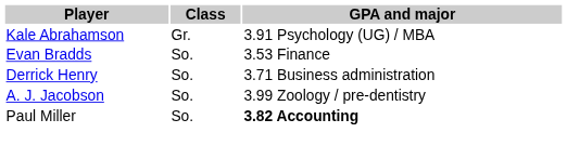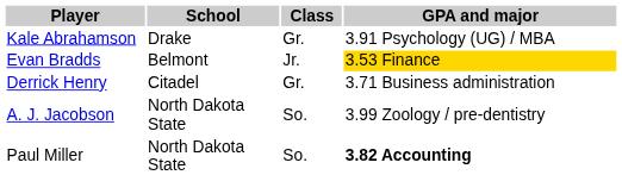 <table style="width:600px" "border:'1' 'solid' 'gray' ">
 <tr>
 <th style="background:#ccc; width:23%;">Player</th>
+<th style="background:#ccc; width:22%;">School</th>
 <th style="background:#ccc; width:10%;">Class</th>
 <th style="background:#ccc; width:45%;">GPA and major</th>
 </tr>
 <tr>
 <td><a href='#'>Kale Abrahamson</a></td>
+<td>Drake</td>
 <td>Gr.</td>
 <td>3.91 Psychology (UG) / MBA</td>
 </tr>
 <tr>
 <td><a href='#'>Evan Bradds</a></td>
-<td>So.</td>
-<td>3.53 Finance</td>
+<td>Belmont</td>
+<td>Jr.</td>
+<td style="background: gold;">3.53 Finance</td>
 </tr>
 <tr>
 <td><a href='#'>Derrick Henry</a></td>
-<td>So.</td>
+<td>Citadel</td>
+<td>Gr.</td>
 <td>3.71 Business administration</td>
 </tr>
 <tr>
 <td><a href='#'>A. J. Jacobson</a></td>
+<td>North Dakota State</td>
 <td>So.</td>
 <td>3.99 Zoology / pre-dentistry</td>
 </tr>
 <tr>
 <td>Paul Miller</td>
+<td>North Dakota State</td>
 <td>So.</td>
 <td><strong>3.82 Accounting</strong></td>
 </tr>
 </table>
